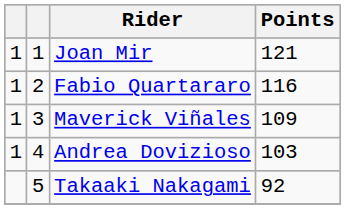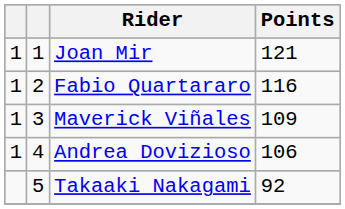 <table class="wikitable" style="font-size: 95%;">
 <tr>
 <th></th>
 <th></th>
 <th>Rider</th>
 <th>Points</th>
 </tr>
 <tr>
 <td> 1</td>
 <td align=center>1</td>
 <td> <a href='#'>Joan Mir</a></td>
 <td align=left>121</td>
 </tr>
 <tr>
 <td> 1</td>
 <td align=center>2</td>
 <td> <a href='#'>Fabio Quartararo</a></td>
 <td align=left>116</td>
 </tr>
 <tr>
 <td> 1</td>
 <td align=center>3</td>
 <td> <a href='#'>Maverick Viñales</a></td>
 <td align=left>109</td>
 </tr>
 <tr>
 <td> 1</td>
 <td align=center>4</td>
 <td> <a href='#'>Andrea Dovizioso</a></td>
-<td align=left>103</td>
+<td align=left>106</td>
 </tr>
 <tr>
 <td></td>
 <td align=center>5</td>
 <td> <a href='#'>Takaaki Nakagami</a></td>
 <td align=left>92</td>
 </tr>
 <tr>
 </tr>
 </table>
